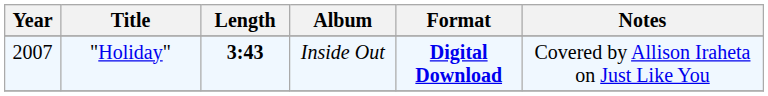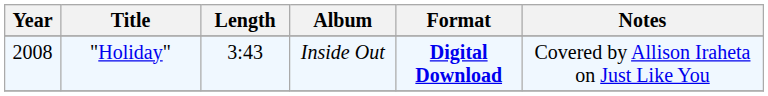 <table class="wikitable"|width=100%>
 <tr bgcolor="#CCCCCC">
 <th width="50" rowspan="1">Year</th>
 <th width="200" rowspan="1">Title</th>
 <th width="100" rowspan="1">Length</th>
 <th width="150" rowspan="1">Album</th>
 <th width="150" rowspan="1">Format</th>
 <th width="500" rowspan="1">Notes</th>
 </tr>
 <tr>
 </tr>
 <tr bgcolor="#F0F8FF">
-<td align="center" valign="top">2007</td>
+<td align="center" valign="top">2008</td>
 <td align="center" valign="top">"<a href='#'>Holiday</a>"</td>
-<td align="center" valign="top"><strong>3:43</strong></td>
+<td align="center" valign="top">3:43</td>
 <td align="center" valign="top"><em>Inside Out</em></td>
 <td align="center" valign="top"><strong><a href='#'>Digital Download</a></strong></td>
 <td align="center" valign="top">Covered by <a href='#'>Allison Iraheta</a> on <a href='#'>Just Like You</a></td>
 </tr>
 <tr>
 </tr>
 </table>
